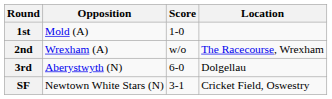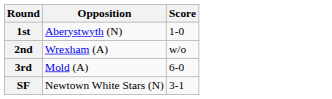 <table class="wikitable">
 <tr>
 <th>Round</th>
 <th>Opposition</th>
 <th>Score</th>
-<th>Location</th>
 </tr>
 <tr>
 <th>1st</th>
-<td><a href='#'>Mold</a> (A)</td>
+<td><a href='#'>Aberystwyth</a> (N)</td>
 <td>1-0</td>
-<td></td>
 </tr>
 <tr>
 <th>2nd</th>
 <td><a href='#'>Wrexham</a> (A)</td>
 <td>w/o</td>
-<td><a href='#'>The Racecourse</a>, Wrexham</td>
 </tr>
 <tr>
 <th>3rd</th>
-<td><a href='#'>Aberystwyth</a> (N)</td>
+<td><a href='#'>Mold</a> (A)</td>
 <td>6-0</td>
-<td>Dolgellau</td>
 </tr>
 <tr>
 <th>SF</th>
 <td>Newtown White Stars (N)</td>
 <td>3-1</td>
-<td>Cricket Field, Oswestry</td>
 </tr>
 </table>
